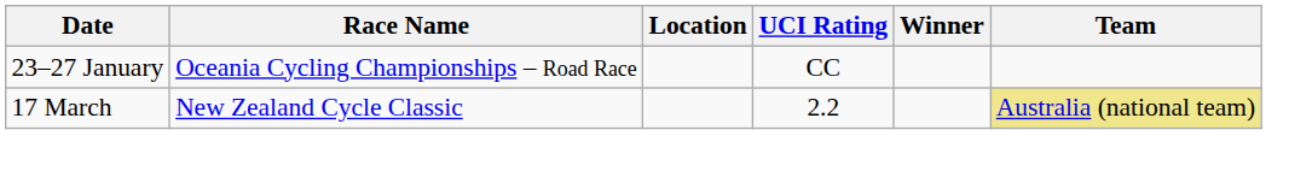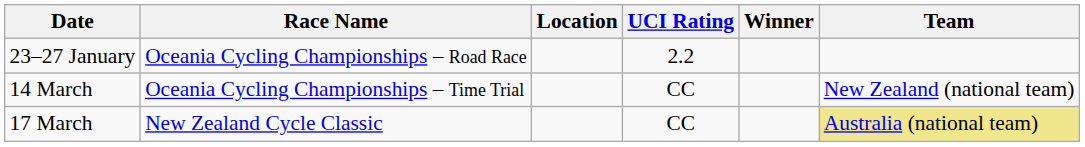 <table class="wikitable sortable">
 <tr>
 <th>Date</th>
 <th>Race Name</th>
 <th>Location</th>
 <th><a href='#'>UCI Rating</a></th>
 <th>Winner</th>
 <th>Team</th>
 </tr>
 <tr>
 <td>23–27 January</td>
 <td><a href='#'>Oceania Cycling Championships</a> – <small>Road Race</small></td>
 <td></td>
+<td align=center>2.2</td>
+<td></td>
+<td></td>
+</tr>
+<tr>
+<td>14 March</td>
+<td><a href='#'>Oceania Cycling Championships</a> – <small>Time Trial</small></td>
+<td></td>
 <td align=center>CC</td>
 <td></td>
-<td></td>
+<td><a href='#'>New Zealand</a> (national team)</td>
 </tr>
 <tr>
 <td>17 March</td>
 <td><a href='#'>New Zealand Cycle Classic</a></td>
 <td></td>
-<td align=center>2.2</td>
+<td align=center>CC</td>
 <td></td>
 <td style="background: khaki;"><a href='#'>Australia</a> (national team)</td>
 </tr>
 </table>
